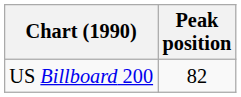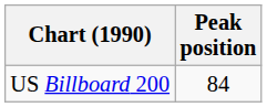 <table Class = "wikitable sortable">
 <tr>
 <th>Chart (1990)</th>
 <th>Peak<br> position</th>
 </tr>
 <tr>
 <td>US <a href='#'><em> Billboard</em> 200</a></td>
-<td style="text-align:center;">82</td>
+<td style="text-align:center;">84</td>
 </tr>
 </table>
